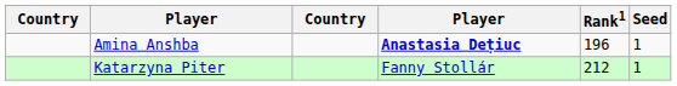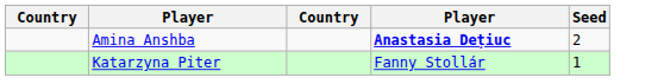 <table class="sortable wikitable">
 <tr>
 <th width="70">Country</th>
 <th width="175">Player</th>
 <th width="70">Country</th>
 <th width="175">Player</th>
-<th>Rank<sup>1</sup></th>
 <th>Seed</th>
 </tr>
 <tr>
 <td></td>
 <td><a href='#'>Amina Anshba</a></td>
 <td></td>
 <td><strong><a href='#'>Anastasia Dețiuc</a></strong></td>
-<td>196</td>
-<td>1</td>
+<td>2</td>
 </tr>
 <tr style="background:#cfc;">
 <td></td>
 <td><a href='#'>Katarzyna Piter</a></td>
 <td></td>
 <td><a href='#'>Fanny Stollár</a></td>
-<td>212</td>
 <td>1</td>
 </tr>
 </table>
